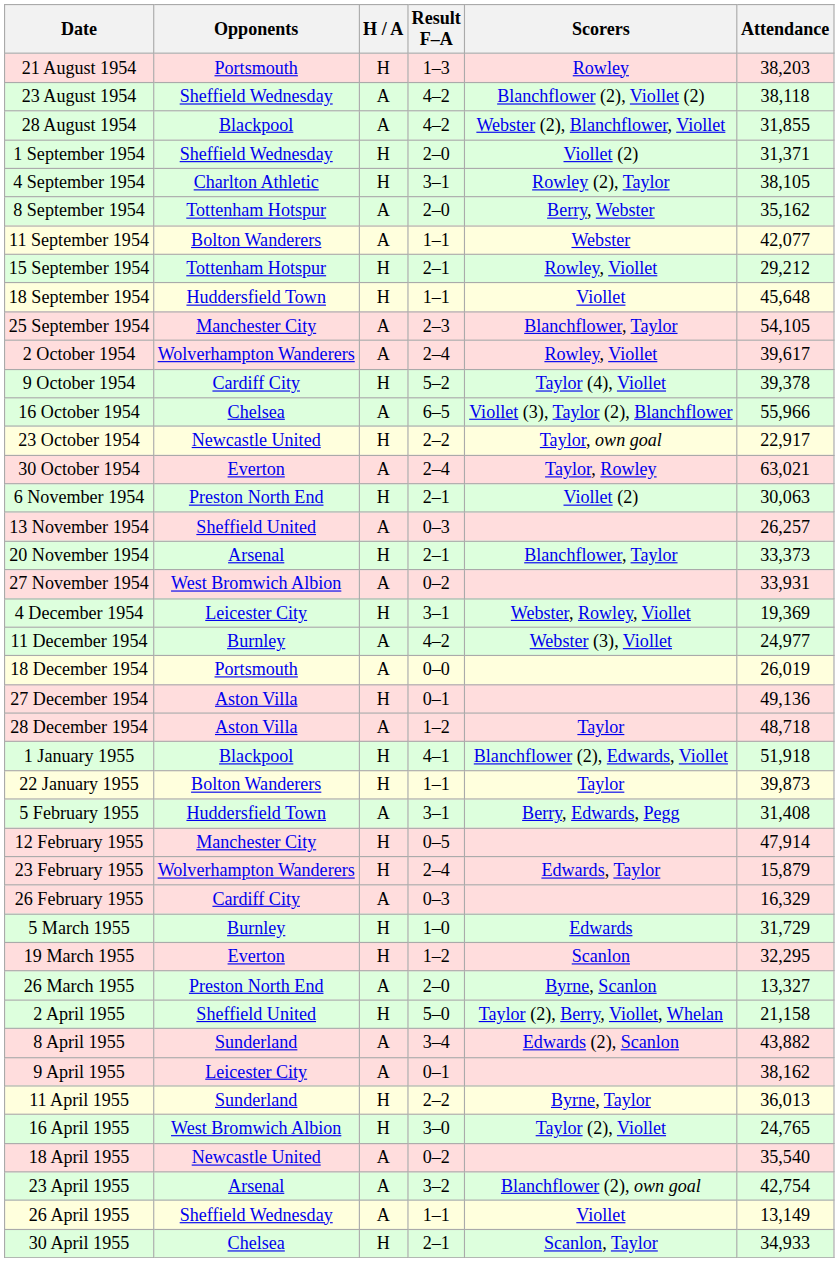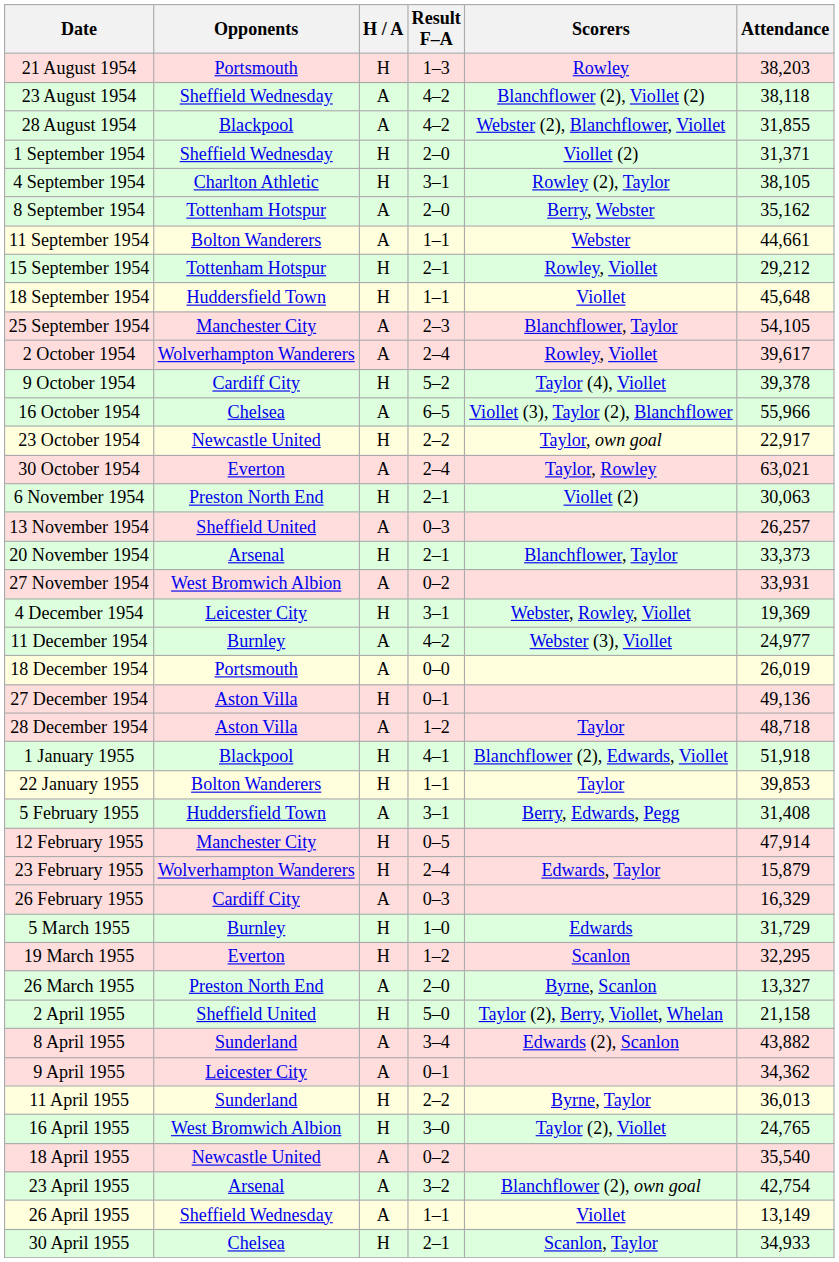 <table class="wikitable" style="text-align:center">
 <tr>
 <th>Date</th>
 <th>Opponents</th>
 <th>H / A</th>
 <th>Result<br>F–A</th>
 <th>Scorers</th>
 <th>Attendance</th>
 </tr>
 <tr bgcolor="#ffdddd">
 <td>21 August 1954</td>
 <td><a href='#'>Portsmouth</a></td>
 <td>H</td>
 <td>1–3</td>
 <td><a href='#'>Rowley</a></td>
 <td>38,203</td>
 </tr>
 <tr bgcolor="#ddffdd">
 <td>23 August 1954</td>
 <td><a href='#'>Sheffield Wednesday</a></td>
 <td>A</td>
 <td>4–2</td>
 <td><a href='#'>Blanchflower</a> (2), <a href='#'>Viollet</a> (2)</td>
 <td>38,118</td>
 </tr>
 <tr bgcolor="#ddffdd">
 <td>28 August 1954</td>
 <td><a href='#'>Blackpool</a></td>
 <td>A</td>
 <td>4–2</td>
 <td><a href='#'>Webster</a> (2), <a href='#'>Blanchflower</a>, <a href='#'>Viollet</a></td>
 <td>31,855</td>
 </tr>
 <tr bgcolor="#ddffdd">
 <td>1 September 1954</td>
 <td><a href='#'>Sheffield Wednesday</a></td>
 <td>H</td>
 <td>2–0</td>
 <td><a href='#'>Viollet</a> (2)</td>
 <td>31,371</td>
 </tr>
 <tr bgcolor="#ddffdd">
 <td>4 September 1954</td>
 <td><a href='#'>Charlton Athletic</a></td>
 <td>H</td>
 <td>3–1</td>
 <td><a href='#'>Rowley</a> (2), <a href='#'>Taylor</a></td>
 <td>38,105</td>
 </tr>
 <tr bgcolor="#ddffdd">
 <td>8 September 1954</td>
 <td><a href='#'>Tottenham Hotspur</a></td>
 <td>A</td>
 <td>2–0</td>
 <td><a href='#'>Berry</a>, <a href='#'>Webster</a></td>
 <td>35,162</td>
 </tr>
 <tr bgcolor="#ffffdd">
 <td>11 September 1954</td>
 <td><a href='#'>Bolton Wanderers</a></td>
 <td>A</td>
 <td>1–1</td>
 <td><a href='#'>Webster</a></td>
-<td>42,077</td>
+<td>44,661</td>
 </tr>
 <tr bgcolor="#ddffdd">
 <td>15 September 1954</td>
 <td><a href='#'>Tottenham Hotspur</a></td>
 <td>H</td>
 <td>2–1</td>
 <td><a href='#'>Rowley</a>, <a href='#'>Viollet</a></td>
 <td>29,212</td>
 </tr>
 <tr bgcolor="#ffffdd">
 <td>18 September 1954</td>
 <td><a href='#'>Huddersfield Town</a></td>
 <td>H</td>
 <td>1–1</td>
 <td><a href='#'>Viollet</a></td>
 <td>45,648</td>
 </tr>
 <tr bgcolor="#ffdddd">
 <td>25 September 1954</td>
 <td><a href='#'>Manchester City</a></td>
 <td>A</td>
 <td>2–3</td>
 <td><a href='#'>Blanchflower</a>, <a href='#'>Taylor</a></td>
 <td>54,105</td>
 </tr>
 <tr bgcolor="#ffdddd">
 <td>2 October 1954</td>
 <td><a href='#'>Wolverhampton Wanderers</a></td>
 <td>A</td>
 <td>2–4</td>
 <td><a href='#'>Rowley</a>, <a href='#'>Viollet</a></td>
 <td>39,617</td>
 </tr>
 <tr bgcolor="#ddffdd">
 <td>9 October 1954</td>
 <td><a href='#'>Cardiff City</a></td>
 <td>H</td>
 <td>5–2</td>
 <td><a href='#'>Taylor</a> (4), <a href='#'>Viollet</a></td>
 <td>39,378</td>
 </tr>
 <tr bgcolor="#ddffdd">
 <td>16 October 1954</td>
 <td><a href='#'>Chelsea</a></td>
 <td>A</td>
 <td>6–5</td>
 <td><a href='#'>Viollet</a> (3), <a href='#'>Taylor</a> (2), <a href='#'>Blanchflower</a></td>
 <td>55,966</td>
 </tr>
 <tr bgcolor="#ffffdd">
 <td>23 October 1954</td>
 <td><a href='#'>Newcastle United</a></td>
 <td>H</td>
 <td>2–2</td>
 <td><a href='#'>Taylor</a>, <em>own goal</em></td>
 <td>22,917</td>
 </tr>
 <tr bgcolor="#ffdddd">
 <td>30 October 1954</td>
 <td><a href='#'>Everton</a></td>
 <td>A</td>
 <td>2–4</td>
 <td><a href='#'>Taylor</a>, <a href='#'>Rowley</a></td>
 <td>63,021</td>
 </tr>
 <tr bgcolor="#ddffdd">
 <td>6 November 1954</td>
 <td><a href='#'>Preston North End</a></td>
 <td>H</td>
 <td>2–1</td>
 <td><a href='#'>Viollet</a> (2)</td>
 <td>30,063</td>
 </tr>
 <tr bgcolor="#ffdddd">
 <td>13 November 1954</td>
 <td><a href='#'>Sheffield United</a></td>
 <td>A</td>
 <td>0–3</td>
 <td></td>
 <td>26,257</td>
 </tr>
 <tr bgcolor="#ddffdd">
 <td>20 November 1954</td>
 <td><a href='#'>Arsenal</a></td>
 <td>H</td>
 <td>2–1</td>
 <td><a href='#'>Blanchflower</a>, <a href='#'>Taylor</a></td>
 <td>33,373</td>
 </tr>
 <tr bgcolor="#ffdddd">
 <td>27 November 1954</td>
 <td><a href='#'>West Bromwich Albion</a></td>
 <td>A</td>
 <td>0–2</td>
 <td></td>
 <td>33,931</td>
 </tr>
 <tr bgcolor="#ddffdd">
 <td>4 December 1954</td>
 <td><a href='#'>Leicester City</a></td>
 <td>H</td>
 <td>3–1</td>
 <td><a href='#'>Webster</a>, <a href='#'>Rowley</a>, <a href='#'>Viollet</a></td>
 <td>19,369</td>
 </tr>
 <tr bgcolor="#ddffdd">
 <td>11 December 1954</td>
 <td><a href='#'>Burnley</a></td>
 <td>A</td>
 <td>4–2</td>
 <td><a href='#'>Webster</a> (3), <a href='#'>Viollet</a></td>
 <td>24,977</td>
 </tr>
 <tr bgcolor="#ffffdd">
 <td>18 December 1954</td>
 <td><a href='#'>Portsmouth</a></td>
 <td>A</td>
 <td>0–0</td>
 <td></td>
 <td>26,019</td>
 </tr>
 <tr bgcolor="#ffdddd">
 <td>27 December 1954</td>
 <td><a href='#'>Aston Villa</a></td>
 <td>H</td>
 <td>0–1</td>
 <td></td>
 <td>49,136</td>
 </tr>
 <tr bgcolor="#ffdddd">
 <td>28 December 1954</td>
 <td><a href='#'>Aston Villa</a></td>
 <td>A</td>
 <td>1–2</td>
 <td><a href='#'>Taylor</a></td>
 <td>48,718</td>
 </tr>
 <tr bgcolor="#ddffdd">
 <td>1 January 1955</td>
 <td><a href='#'>Blackpool</a></td>
 <td>H</td>
 <td>4–1</td>
 <td><a href='#'>Blanchflower</a> (2), <a href='#'>Edwards</a>, <a href='#'>Viollet</a></td>
 <td>51,918</td>
 </tr>
 <tr bgcolor="#ffffdd">
 <td>22 January 1955</td>
 <td><a href='#'>Bolton Wanderers</a></td>
 <td>H</td>
 <td>1–1</td>
 <td><a href='#'>Taylor</a></td>
-<td>39,873</td>
+<td>39,853</td>
 </tr>
 <tr bgcolor="#ddffdd">
 <td>5 February 1955</td>
 <td><a href='#'>Huddersfield Town</a></td>
 <td>A</td>
 <td>3–1</td>
 <td><a href='#'>Berry</a>, <a href='#'>Edwards</a>, <a href='#'>Pegg</a></td>
 <td>31,408</td>
 </tr>
 <tr bgcolor="#ffdddd">
 <td>12 February 1955</td>
 <td><a href='#'>Manchester City</a></td>
 <td>H</td>
 <td>0–5</td>
 <td></td>
 <td>47,914</td>
 </tr>
 <tr bgcolor="#ffdddd">
 <td>23 February 1955</td>
 <td><a href='#'>Wolverhampton Wanderers</a></td>
 <td>H</td>
 <td>2–4</td>
 <td><a href='#'>Edwards</a>, <a href='#'>Taylor</a></td>
 <td>15,879</td>
 </tr>
 <tr bgcolor="#ffdddd">
 <td>26 February 1955</td>
 <td><a href='#'>Cardiff City</a></td>
 <td>A</td>
 <td>0–3</td>
 <td></td>
 <td>16,329</td>
 </tr>
 <tr bgcolor="#ddffdd">
 <td>5 March 1955</td>
 <td><a href='#'>Burnley</a></td>
 <td>H</td>
 <td>1–0</td>
 <td><a href='#'>Edwards</a></td>
 <td>31,729</td>
 </tr>
 <tr bgcolor="#ffdddd">
 <td>19 March 1955</td>
 <td><a href='#'>Everton</a></td>
 <td>H</td>
 <td>1–2</td>
 <td><a href='#'>Scanlon</a></td>
 <td>32,295</td>
 </tr>
 <tr bgcolor="#ddffdd">
 <td>26 March 1955</td>
 <td><a href='#'>Preston North End</a></td>
 <td>A</td>
 <td>2–0</td>
 <td><a href='#'>Byrne</a>, <a href='#'>Scanlon</a></td>
 <td>13,327</td>
 </tr>
 <tr bgcolor="#ddffdd">
 <td>2 April 1955</td>
 <td><a href='#'>Sheffield United</a></td>
 <td>H</td>
 <td>5–0</td>
 <td><a href='#'>Taylor</a> (2), <a href='#'>Berry</a>, <a href='#'>Viollet</a>, <a href='#'>Whelan</a></td>
 <td>21,158</td>
 </tr>
 <tr bgcolor="#ffdddd">
 <td>8 April 1955</td>
 <td><a href='#'>Sunderland</a></td>
 <td>A</td>
 <td>3–4</td>
 <td><a href='#'>Edwards</a> (2), <a href='#'>Scanlon</a></td>
 <td>43,882</td>
 </tr>
 <tr bgcolor="#ffdddd">
 <td>9 April 1955</td>
 <td><a href='#'>Leicester City</a></td>
 <td>A</td>
 <td>0–1</td>
 <td></td>
-<td>38,162</td>
+<td>34,362</td>
 </tr>
 <tr bgcolor="#ffffdd">
 <td>11 April 1955</td>
 <td><a href='#'>Sunderland</a></td>
 <td>H</td>
 <td>2–2</td>
 <td><a href='#'>Byrne</a>, <a href='#'>Taylor</a></td>
 <td>36,013</td>
 </tr>
 <tr bgcolor="#ddffdd">
 <td>16 April 1955</td>
 <td><a href='#'>West Bromwich Albion</a></td>
 <td>H</td>
 <td>3–0</td>
 <td><a href='#'>Taylor</a> (2), <a href='#'>Viollet</a></td>
 <td>24,765</td>
 </tr>
 <tr bgcolor="#ffdddd">
 <td>18 April 1955</td>
 <td><a href='#'>Newcastle United</a></td>
 <td>A</td>
 <td>0–2</td>
 <td></td>
 <td>35,540</td>
 </tr>
 <tr bgcolor="#ddffdd">
 <td>23 April 1955</td>
 <td><a href='#'>Arsenal</a></td>
 <td>A</td>
 <td>3–2</td>
 <td><a href='#'>Blanchflower</a> (2), <em>own goal</em></td>
 <td>42,754</td>
 </tr>
 <tr bgcolor="#ffffdd">
 <td>26 April 1955</td>
 <td><a href='#'>Sheffield Wednesday</a></td>
 <td>A</td>
 <td>1–1</td>
 <td><a href='#'>Viollet</a></td>
 <td>13,149</td>
 </tr>
 <tr bgcolor="#ddffdd">
 <td>30 April 1955</td>
 <td><a href='#'>Chelsea</a></td>
 <td>H</td>
 <td>2–1</td>
 <td><a href='#'>Scanlon</a>, <a href='#'>Taylor</a></td>
 <td>34,933</td>
 </tr>
 </table>
